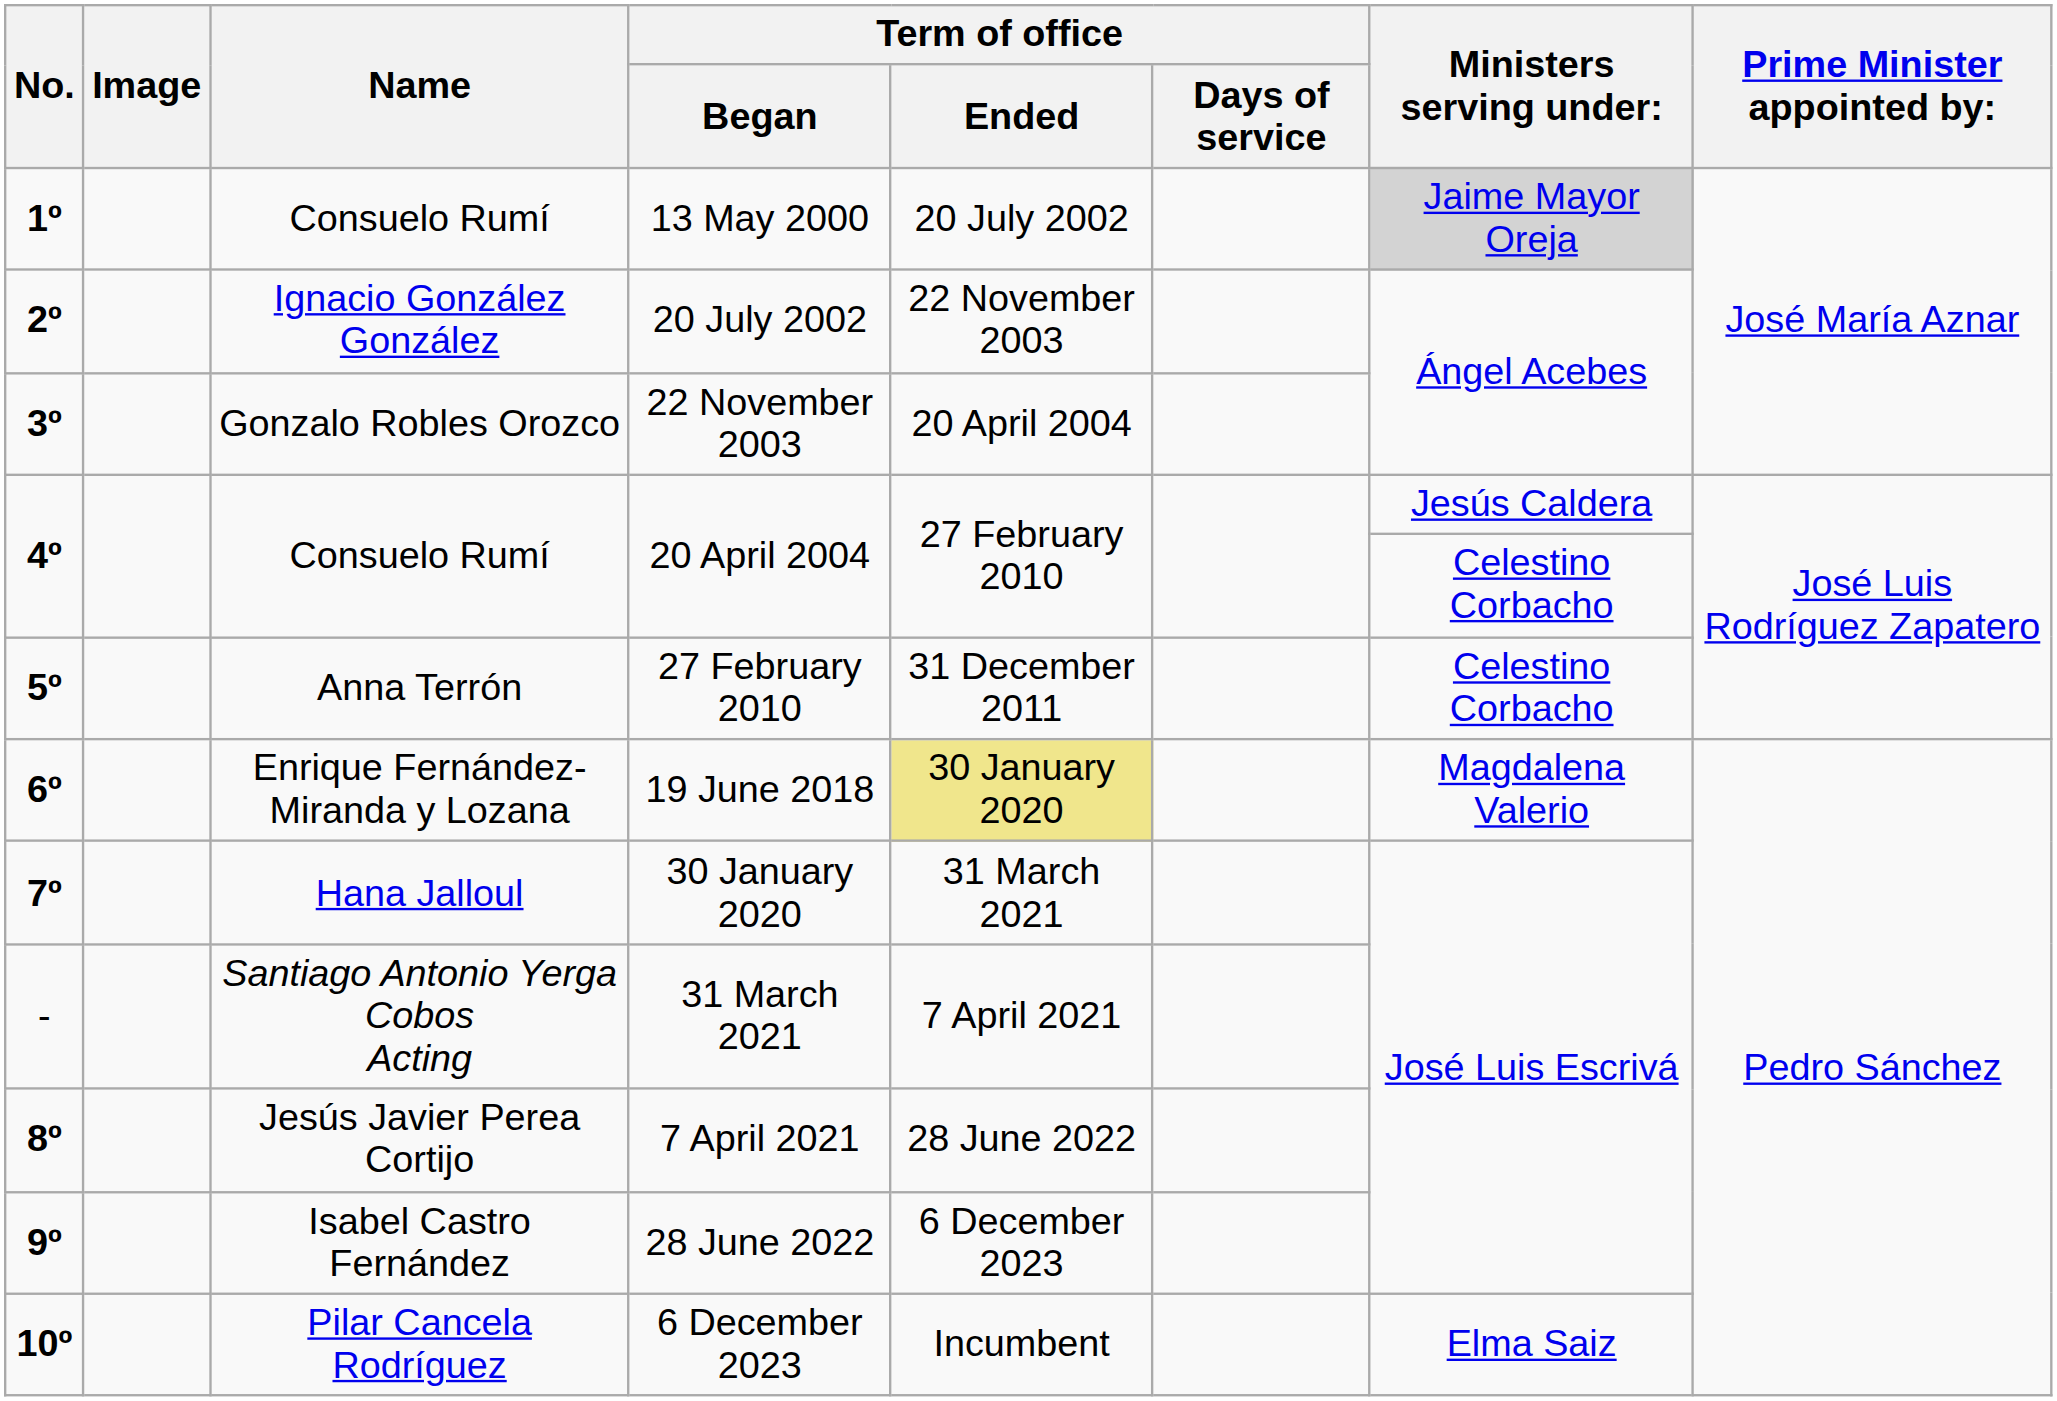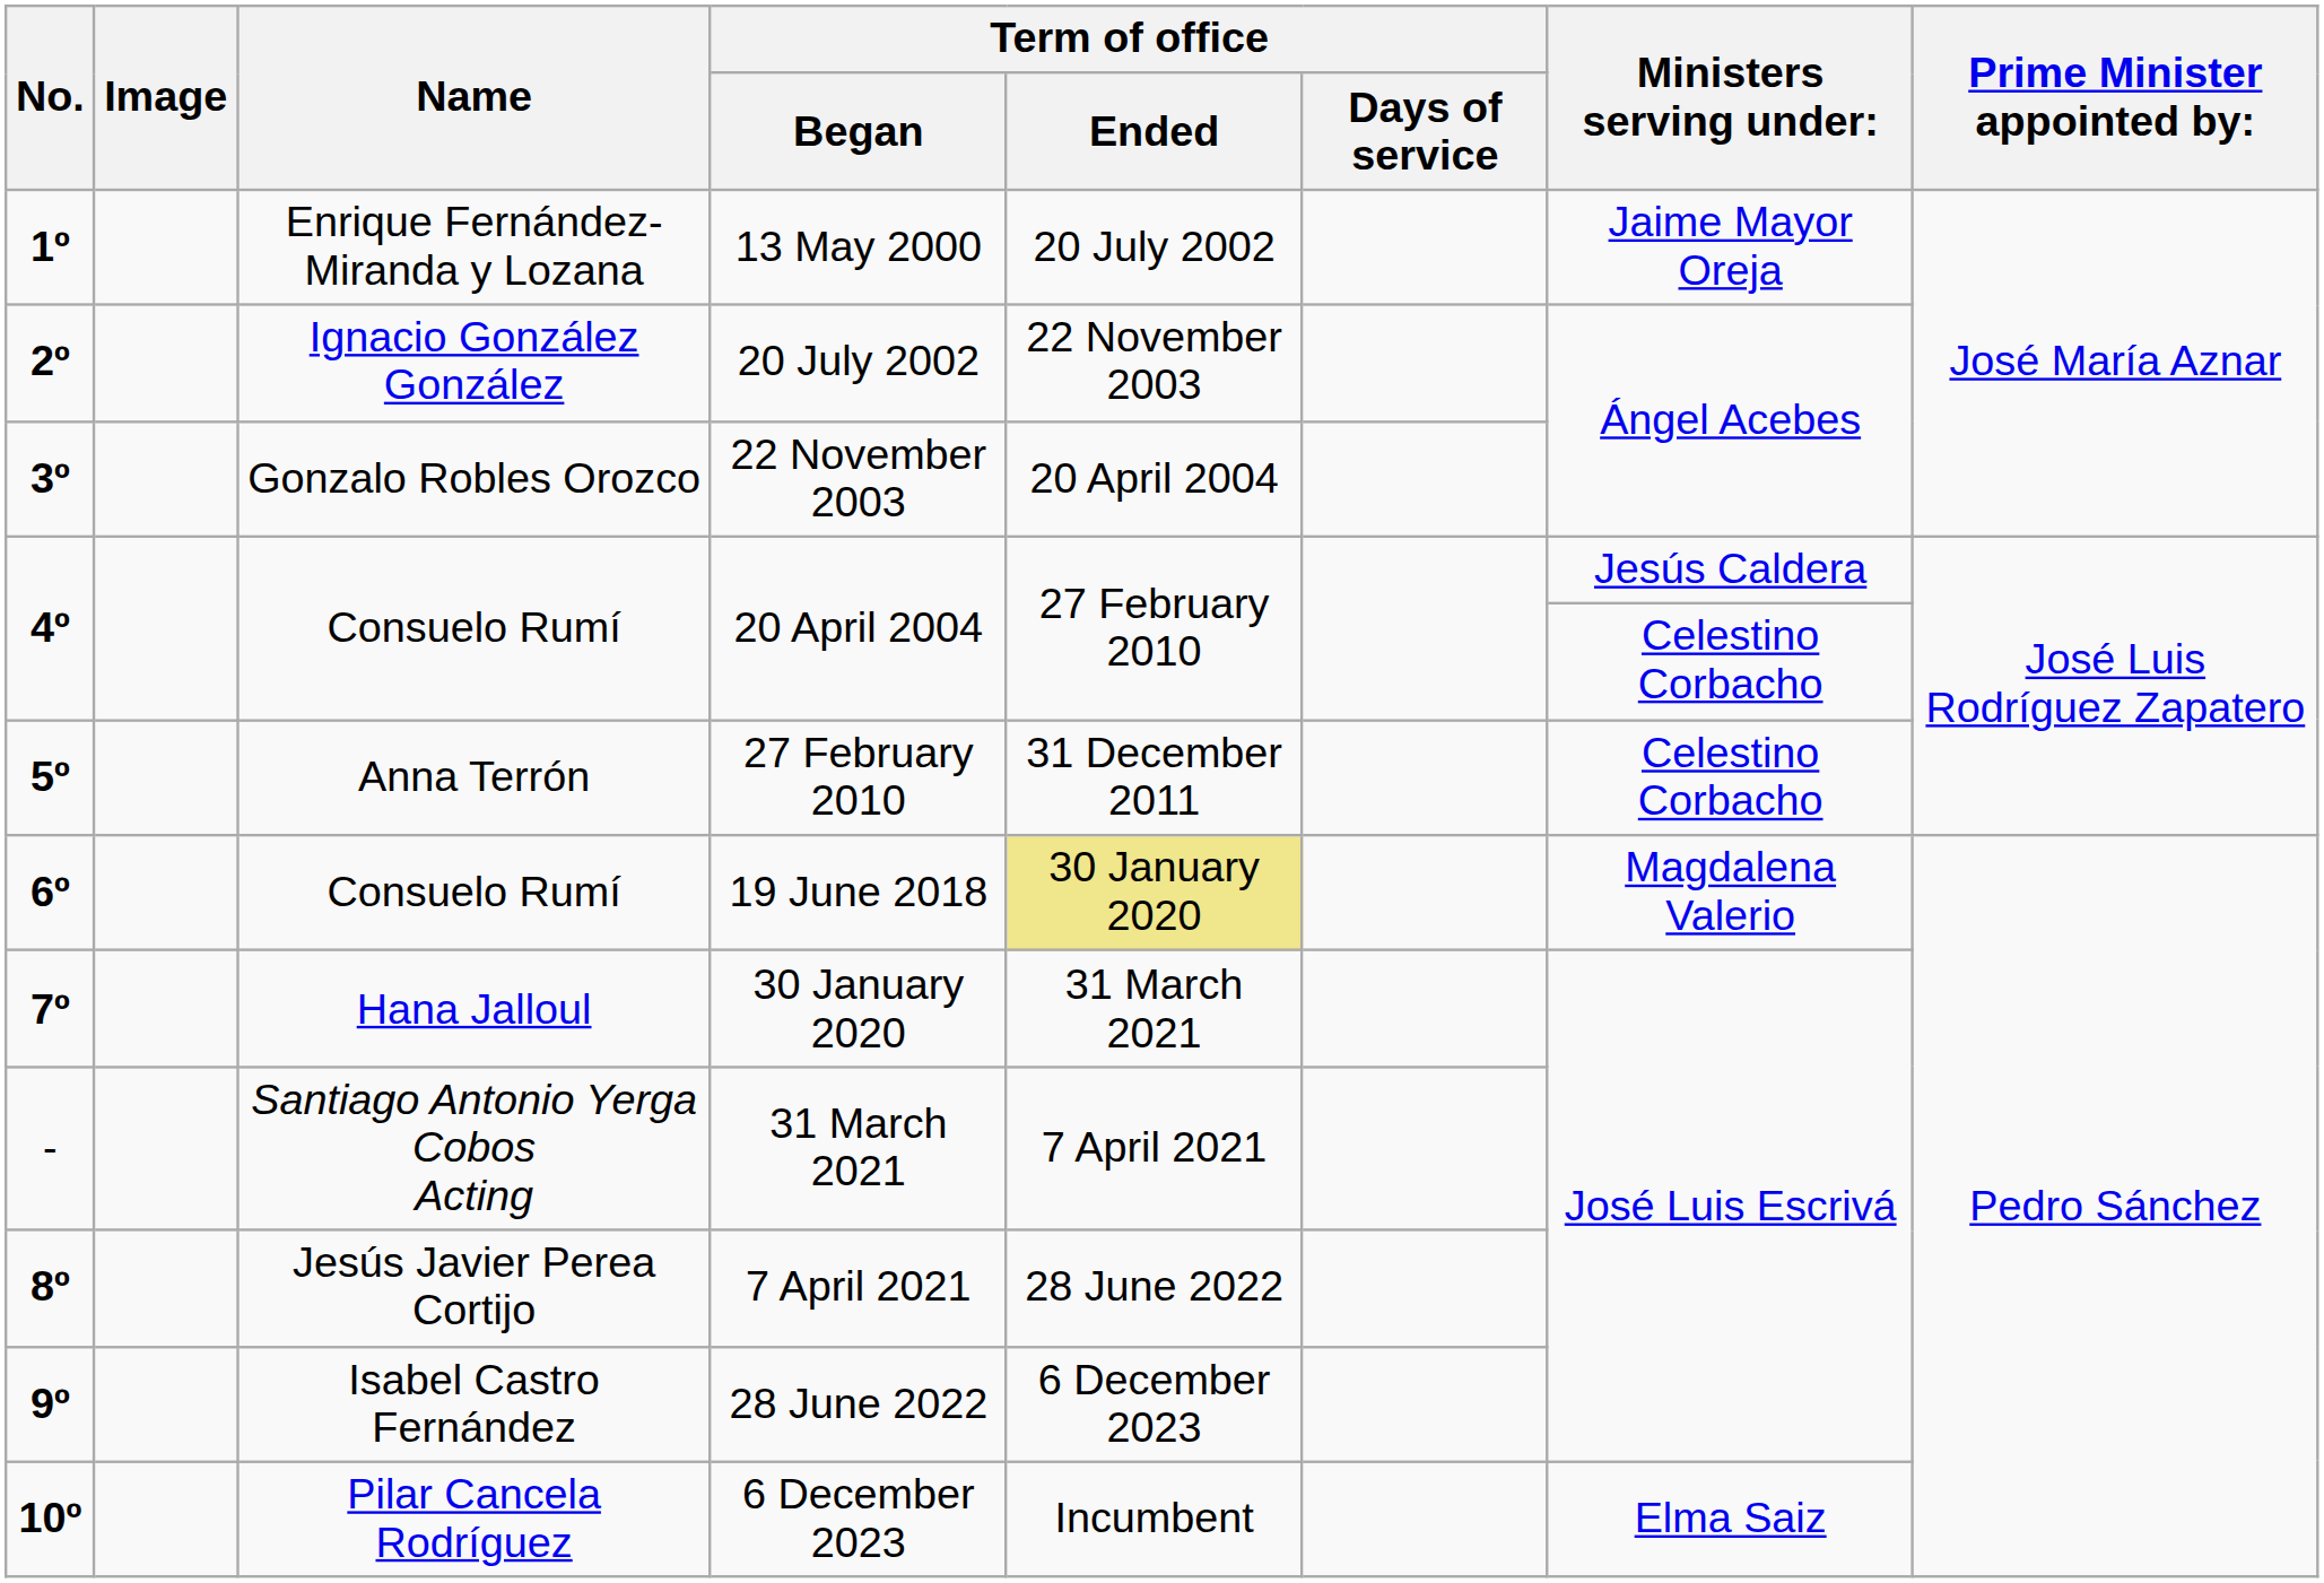 <table class="wikitable sortable" style="clear:right; text-align:center">
 <tr>
 <th rowspan="2">No.</th>
 <th rowspan="2">Image</th>
 <th rowspan="2">Name</th>
 <th colspan="3">Term of office</th>
 <th rowspan="2">Ministers serving under:</th>
 <th rowspan="2"><a href='#'>Prime Minister</a> appointed by:</th>
 </tr>
 <tr>
 <th>Began</th>
 <th>Ended</th>
 <th>Days of service</th>
 </tr>
 <tr>
 <td><strong>1º</strong></td>
 <td></td>
-<td>Consuelo Rumí</td>
+<td>Enrique Fernández-Miranda y Lozana</td>
 <td>13 May 2000</td>
 <td>20 July 2002</td>
 <td></td>
-<td style="background: lightgrey;"><a href='#'>Jaime Mayor Oreja</a></td>
+<td><a href='#'>Jaime Mayor Oreja</a></td>
 <td rowspan="3"><a href='#'>José María Aznar</a></td>
 </tr>
 <tr>
 <td><strong>2º</strong></td>
 <td></td>
 <td><a href='#'>Ignacio González González</a></td>
 <td>20 July 2002</td>
 <td>22 November 2003</td>
 <td></td>
 <td rowspan="2"><a href='#'>Ángel Acebes</a></td>
 </tr>
 <tr>
 <td><strong>3º</strong></td>
 <td></td>
 <td>Gonzalo Robles Orozco</td>
 <td>22 November 2003</td>
 <td>20 April 2004</td>
 <td></td>
 </tr>
 <tr>
 <td rowspan="2"><strong>4º</strong></td>
 <td rowspan="2"></td>
 <td rowspan="2">Consuelo Rumí</td>
 <td rowspan="2">20 April 2004</td>
 <td rowspan="2">27 February 2010</td>
 <td rowspan="2"></td>
 <td><a href='#'>Jesús Caldera</a></td>
 <td rowspan="3"><a href='#'>José Luis Rodríguez Zapatero</a></td>
 </tr>
 <tr>
 <td><a href='#'>Celestino Corbacho</a></td>
 </tr>
 <tr>
 <td><strong>5º</strong></td>
 <td></td>
 <td>Anna Terrón</td>
 <td>27 February 2010</td>
 <td>31 December 2011</td>
 <td></td>
 <td><a href='#'>Celestino Corbacho</a></td>
 </tr>
 <tr>
 <td><strong>6º</strong></td>
 <td></td>
-<td>Enrique Fernández-Miranda y Lozana</td>
+<td>Consuelo Rumí</td>
 <td>19 June 2018</td>
 <td style="background: khaki;">30 January 2020</td>
 <td></td>
 <td><a href='#'>Magdalena Valerio</a></td>
 <td rowspan="6"><a href='#'>Pedro Sánchez</a></td>
 </tr>
 <tr>
 <td><strong>7º</strong></td>
 <td></td>
 <td><a href='#'>Hana Jalloul</a></td>
 <td>30 January 2020</td>
 <td>31 March 2021</td>
 <td></td>
 <td rowspan="4"><a href='#'>José Luis Escrivá</a></td>
 </tr>
 <tr>
 <td>-</td>
 <td></td>
 <td><em>Santiago Antonio Yerga Cobos<br>Acting</em></td>
 <td>31 March 2021</td>
 <td>7 April 2021</td>
 <td></td>
 </tr>
 <tr>
 <td><strong>8º</strong></td>
 <td></td>
 <td>Jesús Javier Perea Cortijo</td>
 <td>7 April 2021</td>
 <td>28 June 2022</td>
 <td></td>
 </tr>
 <tr>
 <td><strong>9º</strong></td>
 <td></td>
 <td>Isabel Castro Fernández</td>
 <td>28 June 2022</td>
 <td>6 December 2023</td>
 <td></td>
 </tr>
 <tr>
 <td><strong>10º</strong></td>
 <td></td>
 <td><a href='#'>Pilar Cancela Rodríguez</a></td>
 <td>6 December 2023</td>
 <td>Incumbent</td>
 <td></td>
 <td><a href='#'>Elma Saiz</a></td>
 </tr>
 </table>
